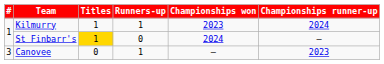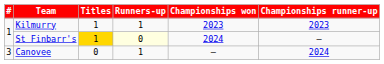 <table class="wikitable sortable" style="text-align:center;">
 <tr>
 <th style="background:red;color:white">#</th>
 <th style="background:red;color:white">Team</th>
 <th style="background:red;color:white">Titles</th>
 <th style="background:red;color:white">Runners-up</th>
 <th style="background:red;color:white">Championships won</th>
 <th style="background:red;color:white">Championships runner-up</th>
 </tr>
 <tr>
 <td rowspan=2>1</td>
 <td style="text-align:left;"> <a href='#'>Kilmurry</a></td>
 <td>1</td>
 <td>1</td>
 <td><a href='#'>2023</a></td>
-<td><a href='#'>2024</a></td>
+<td><a href='#'>2023</a></td>
 </tr>
 <tr>
 <td style="text-align:left;"> <a href='#'>St Finbarr's</a></td>
 <td style="background: gold;">1</td>
-<td>0</td>
+<td style="background: lightyellow;">0</td>
 <td><a href='#'>2024</a></td>
 <td>—</td>
 </tr>
 <tr>
 <td>3</td>
 <td style="text-align:left;"> <a href='#'>Canovee</a></td>
 <td>0</td>
 <td>1</td>
 <td>—</td>
-<td><a href='#'>2023</a></td>
+<td><a href='#'>2024</a></td>
 </tr>
 </table>
